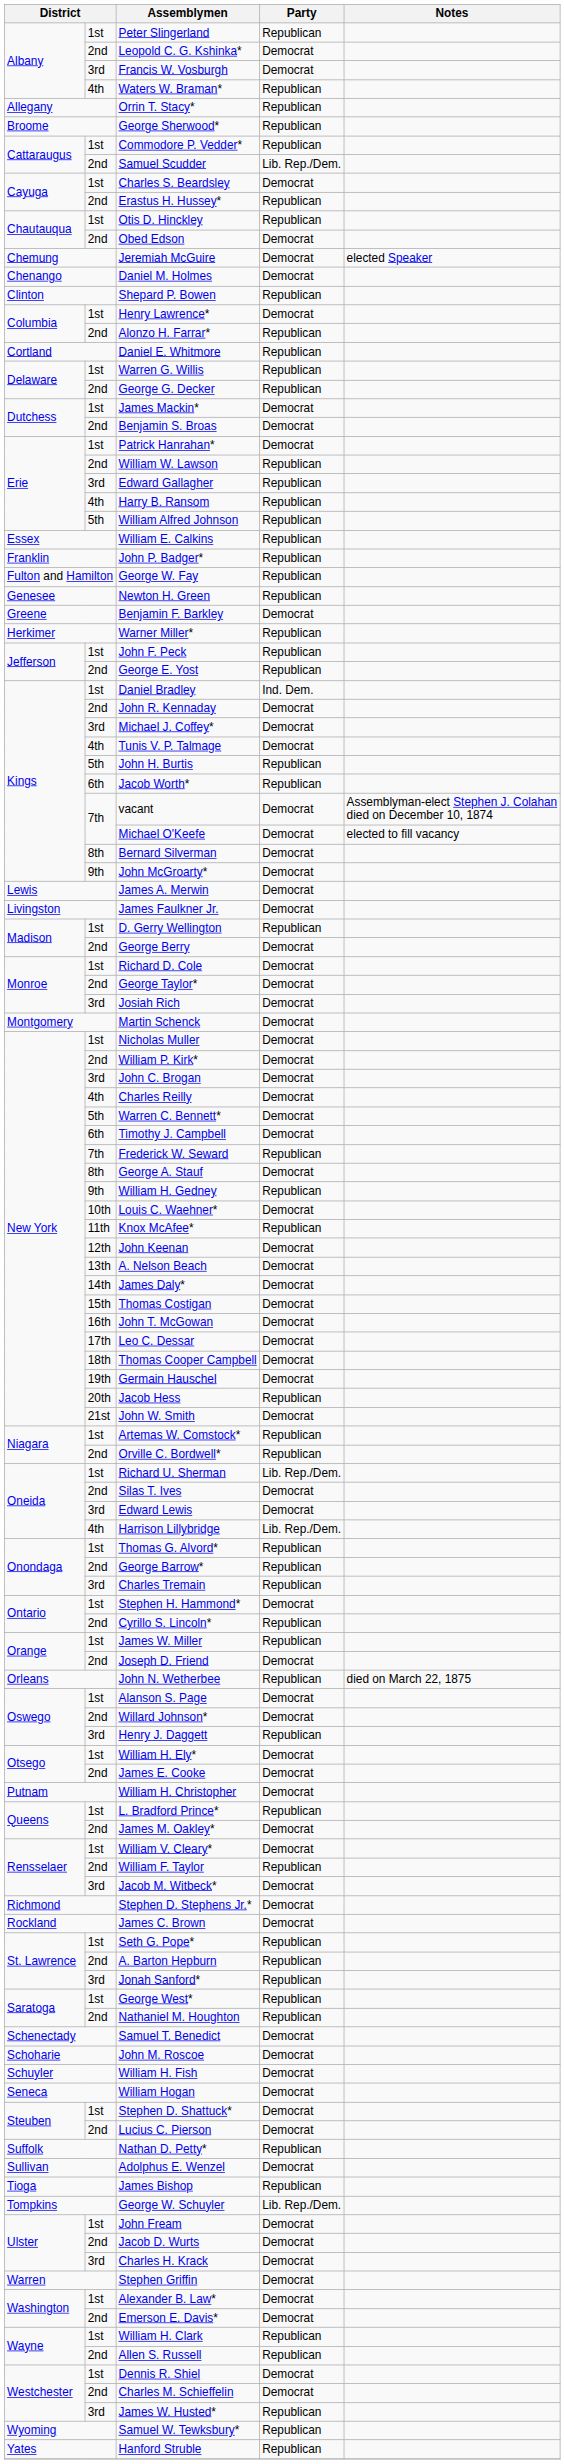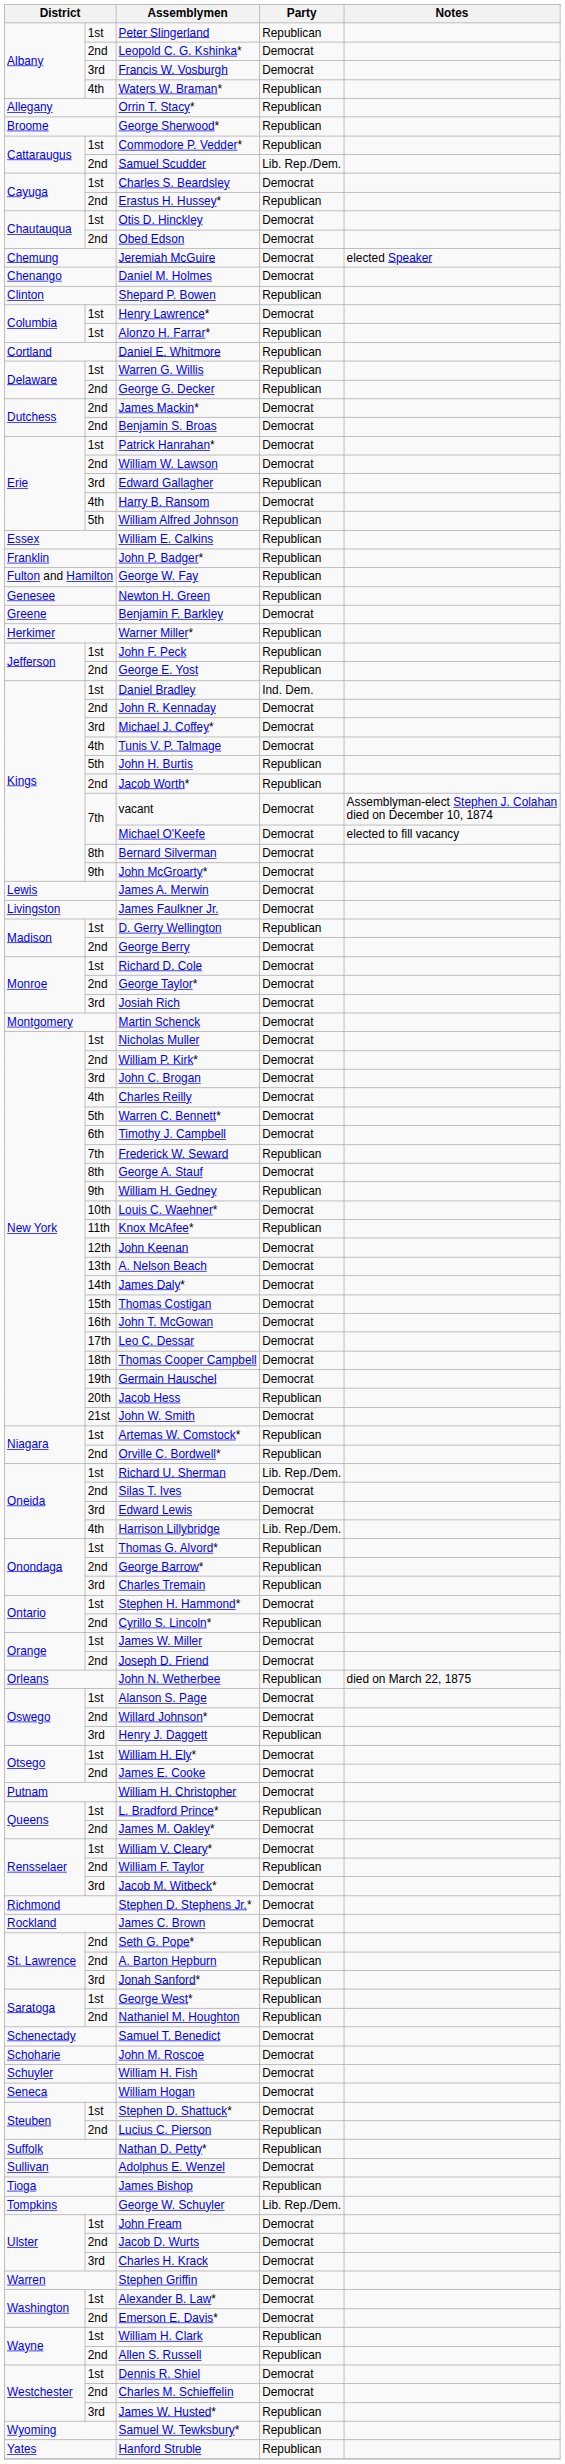 <table class=wikitable>
 <tr>
 <th colspan="2">District</th>
 <th>Assemblymen</th>
 <th>Party</th>
 <th>Notes</th>
 </tr>
 <tr>
 <td rowspan="4"><a href='#'>Albany</a></td>
 <td>1st</td>
 <td><a href='#'>Peter Slingerland</a></td>
 <td>Republican</td>
 <td></td>
 </tr>
 <tr>
 <td>2nd</td>
 <td><a href='#'>Leopold C. G. Kshinka</a>*</td>
 <td>Democrat</td>
 <td></td>
 </tr>
 <tr>
 <td>3rd</td>
 <td><a href='#'>Francis W. Vosburgh</a></td>
 <td>Democrat</td>
 <td></td>
 </tr>
 <tr>
 <td>4th</td>
 <td><a href='#'>Waters W. Braman</a>*</td>
 <td>Republican</td>
 <td></td>
 </tr>
 <tr>
 <td colspan="2"><a href='#'>Allegany</a></td>
 <td><a href='#'>Orrin T. Stacy</a>*</td>
 <td>Republican</td>
 <td></td>
 </tr>
 <tr>
 <td colspan="2"><a href='#'>Broome</a></td>
 <td><a href='#'>George Sherwood</a>*</td>
 <td>Republican</td>
 <td></td>
 </tr>
 <tr>
 <td rowspan="2"><a href='#'>Cattaraugus</a></td>
 <td>1st</td>
 <td><a href='#'>Commodore P. Vedder</a>*</td>
 <td>Republican</td>
 <td></td>
 </tr>
 <tr>
 <td>2nd</td>
 <td><a href='#'>Samuel Scudder</a></td>
 <td>Lib. Rep./Dem.</td>
 <td></td>
 </tr>
 <tr>
 <td rowspan="2"><a href='#'>Cayuga</a></td>
 <td>1st</td>
 <td><a href='#'>Charles S. Beardsley</a></td>
 <td>Democrat</td>
 <td></td>
 </tr>
 <tr>
 <td>2nd</td>
 <td><a href='#'>Erastus H. Hussey</a>*</td>
 <td>Republican</td>
 <td></td>
 </tr>
 <tr>
 <td rowspan="2"><a href='#'>Chautauqua</a></td>
 <td>1st</td>
 <td><a href='#'>Otis D. Hinckley</a></td>
-<td>Republican</td>
+<td>Democrat</td>
 <td></td>
 </tr>
 <tr>
 <td>2nd</td>
 <td><a href='#'>Obed Edson</a></td>
 <td>Democrat</td>
 <td></td>
 </tr>
 <tr>
 <td colspan="2"><a href='#'>Chemung</a></td>
 <td><a href='#'>Jeremiah McGuire</a></td>
 <td>Democrat</td>
 <td>elected <a href='#'>Speaker</a></td>
 </tr>
 <tr>
 <td colspan="2"><a href='#'>Chenango</a></td>
 <td><a href='#'>Daniel M. Holmes</a></td>
 <td>Democrat</td>
 <td></td>
 </tr>
 <tr>
 <td colspan="2"><a href='#'>Clinton</a></td>
 <td><a href='#'>Shepard P. Bowen</a></td>
 <td>Republican</td>
 <td></td>
 </tr>
 <tr>
 <td rowspan="2"><a href='#'>Columbia</a></td>
 <td>1st</td>
 <td><a href='#'>Henry Lawrence</a>*</td>
 <td>Democrat</td>
 <td></td>
 </tr>
 <tr>
-<td>2nd</td>
+<td>1st</td>
 <td><a href='#'>Alonzo H. Farrar</a>*</td>
 <td>Republican</td>
 <td></td>
 </tr>
 <tr>
 <td colspan="2"><a href='#'>Cortland</a></td>
 <td><a href='#'>Daniel E. Whitmore</a></td>
 <td>Republican</td>
 <td></td>
 </tr>
 <tr>
 <td rowspan="2"><a href='#'>Delaware</a></td>
 <td>1st</td>
 <td><a href='#'>Warren G. Willis</a></td>
 <td>Republican</td>
 <td></td>
 </tr>
 <tr>
 <td>2nd</td>
 <td><a href='#'>George G. Decker</a></td>
 <td>Republican</td>
 <td></td>
 </tr>
 <tr>
 <td rowspan="2"><a href='#'>Dutchess</a></td>
-<td>1st</td>
+<td>2nd</td>
 <td><a href='#'>James Mackin</a>*</td>
 <td>Democrat</td>
 <td></td>
 </tr>
 <tr>
 <td>2nd</td>
 <td><a href='#'>Benjamin S. Broas</a></td>
 <td>Democrat</td>
 <td></td>
 </tr>
 <tr>
 <td rowspan="5"><a href='#'>Erie</a></td>
 <td>1st</td>
 <td><a href='#'>Patrick Hanrahan</a>*</td>
 <td>Democrat</td>
 <td></td>
 </tr>
 <tr>
 <td>2nd</td>
 <td><a href='#'>William W. Lawson</a></td>
-<td>Republican</td>
+<td>Democrat</td>
 <td></td>
 </tr>
 <tr>
 <td>3rd</td>
 <td><a href='#'>Edward Gallagher</a></td>
 <td>Republican</td>
 <td></td>
 </tr>
 <tr>
 <td>4th</td>
 <td><a href='#'>Harry B. Ransom</a></td>
-<td>Republican</td>
+<td>Democrat</td>
 <td></td>
 </tr>
 <tr>
 <td>5th</td>
 <td><a href='#'>William Alfred Johnson</a></td>
 <td>Republican</td>
 <td></td>
 </tr>
 <tr>
 <td colspan="2"><a href='#'>Essex</a></td>
 <td><a href='#'>William E. Calkins</a></td>
 <td>Republican</td>
 <td></td>
 </tr>
 <tr>
 <td colspan="2"><a href='#'>Franklin</a></td>
 <td><a href='#'>John P. Badger</a>*</td>
 <td>Republican</td>
 <td></td>
 </tr>
 <tr>
 <td colspan="2"><a href='#'>Fulton</a> and <a href='#'>Hamilton</a></td>
 <td><a href='#'>George W. Fay</a></td>
 <td>Republican</td>
 <td></td>
 </tr>
 <tr>
 <td colspan="2"><a href='#'>Genesee</a></td>
 <td><a href='#'>Newton H. Green</a></td>
 <td>Republican</td>
 <td></td>
 </tr>
 <tr>
 <td colspan="2"><a href='#'>Greene</a></td>
 <td><a href='#'>Benjamin F. Barkley</a></td>
 <td>Democrat</td>
 <td></td>
 </tr>
 <tr>
 <td colspan="2"><a href='#'>Herkimer</a></td>
 <td><a href='#'>Warner Miller</a>*</td>
 <td>Republican</td>
 <td></td>
 </tr>
 <tr>
 <td rowspan="2"><a href='#'>Jefferson</a></td>
 <td>1st</td>
 <td><a href='#'>John F. Peck</a></td>
 <td>Republican</td>
 <td></td>
 </tr>
 <tr>
 <td>2nd</td>
 <td><a href='#'>George E. Yost</a></td>
 <td>Republican</td>
 <td></td>
 </tr>
 <tr>
 <td rowspan="10"><a href='#'>Kings</a></td>
 <td>1st</td>
 <td><a href='#'>Daniel Bradley</a></td>
 <td>Ind. Dem.</td>
 <td></td>
 </tr>
 <tr>
 <td>2nd</td>
 <td><a href='#'>John R. Kennaday</a></td>
 <td>Democrat</td>
 <td></td>
 </tr>
 <tr>
 <td>3rd</td>
 <td><a href='#'>Michael J. Coffey</a>*</td>
 <td>Democrat</td>
 <td></td>
 </tr>
 <tr>
 <td>4th</td>
 <td><a href='#'>Tunis V. P. Talmage</a></td>
 <td>Democrat</td>
 <td></td>
 </tr>
 <tr>
 <td>5th</td>
 <td><a href='#'>John H. Burtis</a></td>
 <td>Republican</td>
 <td></td>
 </tr>
 <tr>
-<td>6th</td>
+<td>2nd</td>
 <td><a href='#'>Jacob Worth</a>*</td>
 <td>Republican</td>
 <td></td>
 </tr>
 <tr>
 <td rowspan="2">7th</td>
 <td>vacant</td>
 <td>Democrat</td>
 <td>Assemblyman-elect <a href='#'>Stephen J. Colahan</a> <br>died on December 10, 1874</td>
 </tr>
 <tr>
 <td><a href='#'>Michael O'Keefe</a></td>
 <td>Democrat</td>
 <td>elected to fill vacancy</td>
 </tr>
 <tr>
 <td>8th</td>
 <td><a href='#'>Bernard Silverman</a></td>
 <td>Democrat</td>
 <td></td>
 </tr>
 <tr>
 <td>9th</td>
 <td><a href='#'>John McGroarty</a>*</td>
 <td>Democrat</td>
 <td></td>
 </tr>
 <tr>
 <td colspan="2"><a href='#'>Lewis</a></td>
 <td><a href='#'>James A. Merwin</a></td>
 <td>Democrat</td>
 <td></td>
 </tr>
 <tr>
 <td colspan="2"><a href='#'>Livingston</a></td>
 <td><a href='#'>James Faulkner Jr.</a></td>
 <td>Democrat</td>
 <td></td>
 </tr>
 <tr>
 <td rowspan="2"><a href='#'>Madison</a></td>
 <td>1st</td>
 <td><a href='#'>D. Gerry Wellington</a></td>
 <td>Republican</td>
 <td></td>
 </tr>
 <tr>
 <td>2nd</td>
 <td><a href='#'>George Berry</a></td>
 <td>Democrat</td>
 <td></td>
 </tr>
 <tr>
 <td rowspan="3"><a href='#'>Monroe</a></td>
 <td>1st</td>
 <td><a href='#'>Richard D. Cole</a></td>
 <td>Democrat</td>
 <td></td>
 </tr>
 <tr>
 <td>2nd</td>
 <td><a href='#'>George Taylor</a>*</td>
 <td>Democrat</td>
 <td></td>
 </tr>
 <tr>
 <td>3rd</td>
 <td><a href='#'>Josiah Rich</a></td>
 <td>Democrat</td>
 <td></td>
 </tr>
 <tr>
 <td colspan="2"><a href='#'>Montgomery</a></td>
 <td><a href='#'>Martin Schenck</a></td>
 <td>Democrat</td>
 <td></td>
 </tr>
 <tr>
 <td rowspan="21"><a href='#'>New York</a></td>
 <td>1st</td>
 <td><a href='#'>Nicholas Muller</a></td>
 <td>Democrat</td>
 <td></td>
 </tr>
 <tr>
 <td>2nd</td>
 <td><a href='#'>William P. Kirk</a>*</td>
 <td>Democrat</td>
 <td></td>
 </tr>
 <tr>
 <td>3rd</td>
 <td><a href='#'>John C. Brogan</a></td>
 <td>Democrat</td>
 <td></td>
 </tr>
 <tr>
 <td>4th</td>
 <td><a href='#'>Charles Reilly</a></td>
 <td>Democrat</td>
 <td></td>
 </tr>
 <tr>
 <td>5th</td>
 <td><a href='#'>Warren C. Bennett</a>*</td>
 <td>Democrat</td>
 <td></td>
 </tr>
 <tr>
 <td>6th</td>
 <td><a href='#'>Timothy J. Campbell</a></td>
 <td>Democrat</td>
 <td></td>
 </tr>
 <tr>
 <td>7th</td>
 <td><a href='#'>Frederick W. Seward</a></td>
 <td>Republican</td>
 <td></td>
 </tr>
 <tr>
 <td>8th</td>
 <td><a href='#'>George A. Stauf</a></td>
 <td>Democrat</td>
 <td></td>
 </tr>
 <tr>
 <td>9th</td>
 <td><a href='#'>William H. Gedney</a></td>
 <td>Republican</td>
 <td></td>
 </tr>
 <tr>
 <td>10th</td>
 <td><a href='#'>Louis C. Waehner</a>*</td>
 <td>Democrat</td>
 <td></td>
 </tr>
 <tr>
 <td>11th</td>
 <td><a href='#'>Knox McAfee</a>*</td>
 <td>Republican</td>
 <td></td>
 </tr>
 <tr>
 <td>12th</td>
 <td><a href='#'>John Keenan</a></td>
 <td>Democrat</td>
 <td></td>
 </tr>
 <tr>
 <td>13th</td>
 <td><a href='#'>A. Nelson Beach</a></td>
 <td>Democrat</td>
 <td></td>
 </tr>
 <tr>
 <td>14th</td>
 <td><a href='#'>James Daly</a>*</td>
 <td>Democrat</td>
 <td></td>
 </tr>
 <tr>
 <td>15th</td>
 <td><a href='#'>Thomas Costigan</a></td>
 <td>Democrat</td>
 <td></td>
 </tr>
 <tr>
 <td>16th</td>
 <td><a href='#'>John T. McGowan</a></td>
 <td>Democrat</td>
 <td></td>
 </tr>
 <tr>
 <td>17th</td>
 <td><a href='#'>Leo C. Dessar</a></td>
 <td>Democrat</td>
 <td></td>
 </tr>
 <tr>
 <td>18th</td>
 <td><a href='#'>Thomas Cooper Campbell</a></td>
 <td>Democrat</td>
 <td></td>
 </tr>
 <tr>
 <td>19th</td>
 <td><a href='#'>Germain Hauschel</a></td>
 <td>Democrat</td>
 <td></td>
 </tr>
 <tr>
 <td>20th</td>
 <td><a href='#'>Jacob Hess</a></td>
 <td>Republican</td>
 <td></td>
 </tr>
 <tr>
 <td>21st</td>
 <td><a href='#'>John W. Smith</a></td>
 <td>Democrat</td>
 <td></td>
 </tr>
 <tr>
 <td rowspan="2"><a href='#'>Niagara</a></td>
 <td>1st</td>
 <td><a href='#'>Artemas W. Comstock</a>*</td>
 <td>Republican</td>
 <td></td>
 </tr>
 <tr>
 <td>2nd</td>
 <td><a href='#'>Orville C. Bordwell</a>*</td>
 <td>Republican</td>
 <td></td>
 </tr>
 <tr>
 <td rowspan="4"><a href='#'>Oneida</a></td>
 <td>1st</td>
 <td><a href='#'>Richard U. Sherman</a></td>
 <td>Lib. Rep./Dem.</td>
 <td></td>
 </tr>
 <tr>
 <td>2nd</td>
 <td><a href='#'>Silas T. Ives</a></td>
 <td>Democrat</td>
 <td></td>
 </tr>
 <tr>
 <td>3rd</td>
 <td><a href='#'>Edward Lewis</a></td>
 <td>Democrat</td>
 <td></td>
 </tr>
 <tr>
 <td>4th</td>
 <td><a href='#'>Harrison Lillybridge</a></td>
 <td>Lib. Rep./Dem.</td>
 <td></td>
 </tr>
 <tr>
 <td rowspan="3"><a href='#'>Onondaga</a></td>
 <td>1st</td>
 <td><a href='#'>Thomas G. Alvord</a>*</td>
 <td>Republican</td>
 <td></td>
 </tr>
 <tr>
 <td>2nd</td>
 <td><a href='#'>George Barrow</a>*</td>
 <td>Republican</td>
 <td></td>
 </tr>
 <tr>
 <td>3rd</td>
 <td><a href='#'>Charles Tremain</a></td>
 <td>Republican</td>
 <td></td>
 </tr>
 <tr>
 <td rowspan="2"><a href='#'>Ontario</a></td>
 <td>1st</td>
 <td><a href='#'>Stephen H. Hammond</a>*</td>
 <td>Democrat</td>
 <td></td>
 </tr>
 <tr>
 <td>2nd</td>
 <td><a href='#'>Cyrillo S. Lincoln</a>*</td>
 <td>Republican</td>
 <td></td>
 </tr>
 <tr>
 <td rowspan="2"><a href='#'>Orange</a></td>
 <td>1st</td>
 <td><a href='#'>James W. Miller</a></td>
-<td>Republican</td>
+<td>Democrat</td>
 <td></td>
 </tr>
 <tr>
 <td>2nd</td>
 <td><a href='#'>Joseph D. Friend</a></td>
 <td>Democrat</td>
 <td></td>
 </tr>
 <tr>
 <td colspan="2"><a href='#'>Orleans</a></td>
 <td><a href='#'>John N. Wetherbee</a></td>
 <td>Republican</td>
 <td>died on March 22, 1875</td>
 </tr>
 <tr>
 <td rowspan="3"><a href='#'>Oswego</a></td>
 <td>1st</td>
 <td><a href='#'>Alanson S. Page</a></td>
 <td>Democrat</td>
 <td></td>
 </tr>
 <tr>
 <td>2nd</td>
 <td><a href='#'>Willard Johnson</a>*</td>
 <td>Democrat</td>
 <td></td>
 </tr>
 <tr>
 <td>3rd</td>
 <td><a href='#'>Henry J. Daggett</a></td>
 <td>Republican</td>
 <td></td>
 </tr>
 <tr>
 <td rowspan="2"><a href='#'>Otsego</a></td>
 <td>1st</td>
 <td><a href='#'>William H. Ely</a>*</td>
 <td>Democrat</td>
 <td></td>
 </tr>
 <tr>
 <td>2nd</td>
 <td><a href='#'>James E. Cooke</a></td>
 <td>Democrat</td>
 <td></td>
 </tr>
 <tr>
 <td colspan="2"><a href='#'>Putnam</a></td>
 <td><a href='#'>William H. Christopher</a></td>
 <td>Democrat</td>
 <td></td>
 </tr>
 <tr>
 <td rowspan="2"><a href='#'>Queens</a></td>
 <td>1st</td>
 <td><a href='#'>L. Bradford Prince</a>*</td>
 <td>Republican</td>
 <td></td>
 </tr>
 <tr>
 <td>2nd</td>
 <td><a href='#'>James M. Oakley</a>*</td>
 <td>Democrat</td>
 <td></td>
 </tr>
 <tr>
 <td rowspan="3"><a href='#'>Rensselaer</a></td>
 <td>1st</td>
 <td><a href='#'>William V. Cleary</a>*</td>
 <td>Democrat</td>
 <td></td>
 </tr>
 <tr>
 <td>2nd</td>
 <td><a href='#'>William F. Taylor</a></td>
 <td>Republican</td>
 <td></td>
 </tr>
 <tr>
 <td>3rd</td>
 <td><a href='#'>Jacob M. Witbeck</a>*</td>
 <td>Democrat</td>
 <td></td>
 </tr>
 <tr>
 <td colspan="2"><a href='#'>Richmond</a></td>
 <td><a href='#'>Stephen D. Stephens Jr.</a>*</td>
 <td>Democrat</td>
 <td></td>
 </tr>
 <tr>
 <td colspan="2"><a href='#'>Rockland</a></td>
 <td><a href='#'>James C. Brown</a></td>
 <td>Democrat</td>
 <td></td>
 </tr>
 <tr>
 <td rowspan="3"><a href='#'>St. Lawrence</a></td>
-<td>1st</td>
+<td>2nd</td>
 <td><a href='#'>Seth G. Pope</a>*</td>
 <td>Republican</td>
 <td></td>
 </tr>
 <tr>
 <td>2nd</td>
 <td><a href='#'>A. Barton Hepburn</a></td>
 <td>Republican</td>
 <td></td>
 </tr>
 <tr>
 <td>3rd</td>
 <td><a href='#'>Jonah Sanford</a>*</td>
 <td>Republican</td>
 <td></td>
 </tr>
 <tr>
 <td rowspan="2"><a href='#'>Saratoga</a></td>
 <td>1st</td>
 <td><a href='#'>George West</a>*</td>
 <td>Republican</td>
 <td></td>
 </tr>
 <tr>
 <td>2nd</td>
 <td><a href='#'>Nathaniel M. Houghton</a></td>
 <td>Republican</td>
 <td></td>
 </tr>
 <tr>
 <td colspan="2"><a href='#'>Schenectady</a></td>
 <td><a href='#'>Samuel T. Benedict</a></td>
 <td>Democrat</td>
 <td></td>
 </tr>
 <tr>
 <td colspan="2"><a href='#'>Schoharie</a></td>
 <td><a href='#'>John M. Roscoe</a></td>
 <td>Democrat</td>
 <td></td>
 </tr>
 <tr>
 <td colspan="2"><a href='#'>Schuyler</a></td>
 <td><a href='#'>William H. Fish</a></td>
 <td>Democrat</td>
 <td></td>
 </tr>
 <tr>
 <td colspan="2"><a href='#'>Seneca</a></td>
 <td><a href='#'>William Hogan</a></td>
 <td>Democrat</td>
 <td></td>
 </tr>
 <tr>
 <td rowspan="2"><a href='#'>Steuben</a></td>
 <td>1st</td>
 <td><a href='#'>Stephen D. Shattuck</a>*</td>
 <td>Democrat</td>
 <td></td>
 </tr>
 <tr>
 <td>2nd</td>
 <td><a href='#'>Lucius C. Pierson</a></td>
-<td>Democrat</td>
+<td>Republican</td>
 <td></td>
 </tr>
 <tr>
 <td colspan="2"><a href='#'>Suffolk</a></td>
 <td><a href='#'>Nathan D. Petty</a>*</td>
 <td>Republican</td>
 <td></td>
 </tr>
 <tr>
 <td colspan="2"><a href='#'>Sullivan</a></td>
 <td><a href='#'>Adolphus E. Wenzel</a></td>
 <td>Democrat</td>
 <td></td>
 </tr>
 <tr>
 <td colspan="2"><a href='#'>Tioga</a></td>
 <td><a href='#'>James Bishop</a></td>
 <td>Republican</td>
 <td></td>
 </tr>
 <tr>
 <td colspan="2"><a href='#'>Tompkins</a></td>
 <td><a href='#'>George W. Schuyler</a></td>
 <td>Lib. Rep./Dem.</td>
 <td></td>
 </tr>
 <tr>
 <td rowspan="3"><a href='#'>Ulster</a></td>
 <td>1st</td>
 <td><a href='#'>John Fream</a></td>
 <td>Democrat</td>
 <td></td>
 </tr>
 <tr>
 <td>2nd</td>
 <td><a href='#'>Jacob D. Wurts</a></td>
 <td>Democrat</td>
 <td></td>
 </tr>
 <tr>
 <td>3rd</td>
 <td><a href='#'>Charles H. Krack</a></td>
 <td>Democrat</td>
 <td></td>
 </tr>
 <tr>
 <td colspan="2"><a href='#'>Warren</a></td>
 <td><a href='#'>Stephen Griffin</a></td>
 <td>Democrat</td>
 <td></td>
 </tr>
 <tr>
 <td rowspan="2"><a href='#'>Washington</a></td>
 <td>1st</td>
 <td><a href='#'>Alexander B. Law</a>*</td>
 <td>Democrat</td>
 <td></td>
 </tr>
 <tr>
 <td>2nd</td>
 <td><a href='#'>Emerson E. Davis</a>*</td>
 <td>Democrat</td>
 <td></td>
 </tr>
 <tr>
 <td rowspan="2"><a href='#'>Wayne</a></td>
 <td>1st</td>
 <td><a href='#'>William H. Clark</a></td>
 <td>Republican</td>
 <td></td>
 </tr>
 <tr>
 <td>2nd</td>
 <td><a href='#'>Allen S. Russell</a></td>
 <td>Republican</td>
 <td></td>
 </tr>
 <tr>
 <td rowspan="3"><a href='#'>Westchester</a></td>
 <td>1st</td>
 <td><a href='#'>Dennis R. Shiel</a></td>
 <td>Democrat</td>
 <td></td>
 </tr>
 <tr>
 <td>2nd</td>
 <td><a href='#'>Charles M. Schieffelin</a></td>
 <td>Democrat</td>
 <td></td>
 </tr>
 <tr>
 <td>3rd</td>
 <td><a href='#'>James W. Husted</a>*</td>
 <td>Republican</td>
 <td></td>
 </tr>
 <tr>
 <td colspan="2"><a href='#'>Wyoming</a></td>
 <td><a href='#'>Samuel W. Tewksbury</a>*</td>
 <td>Republican</td>
 <td></td>
 </tr>
 <tr>
 <td colspan="2"><a href='#'>Yates</a></td>
 <td><a href='#'>Hanford Struble</a></td>
 <td>Republican</td>
 <td></td>
 </tr>
 <tr>
 </tr>
 </table>
